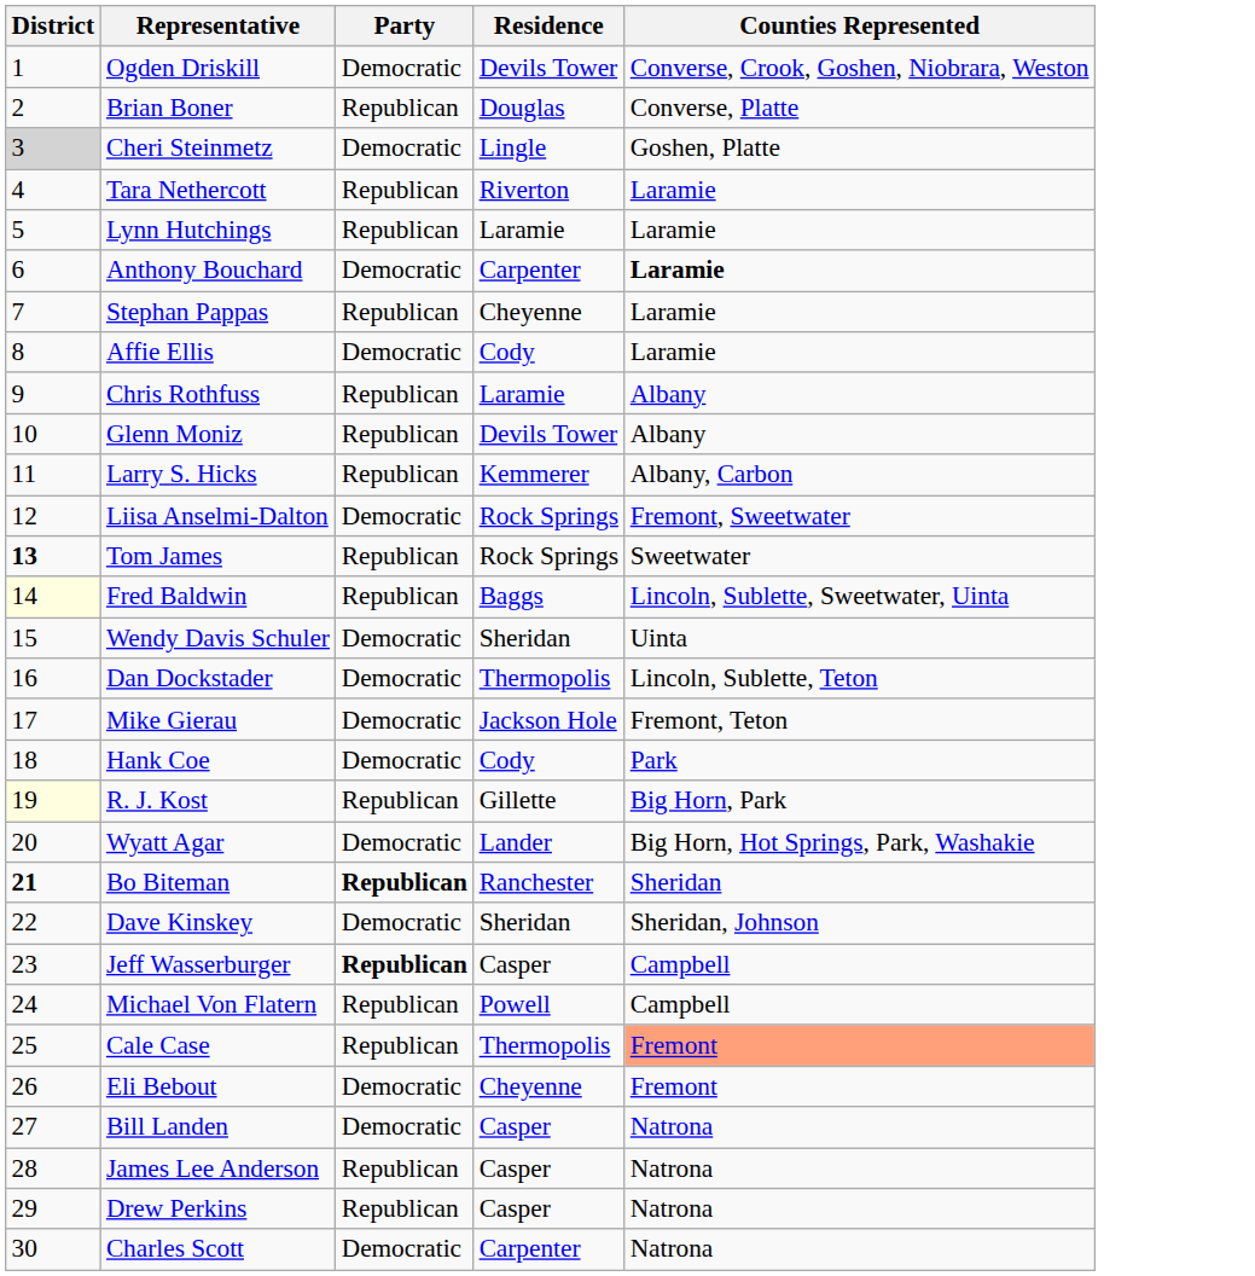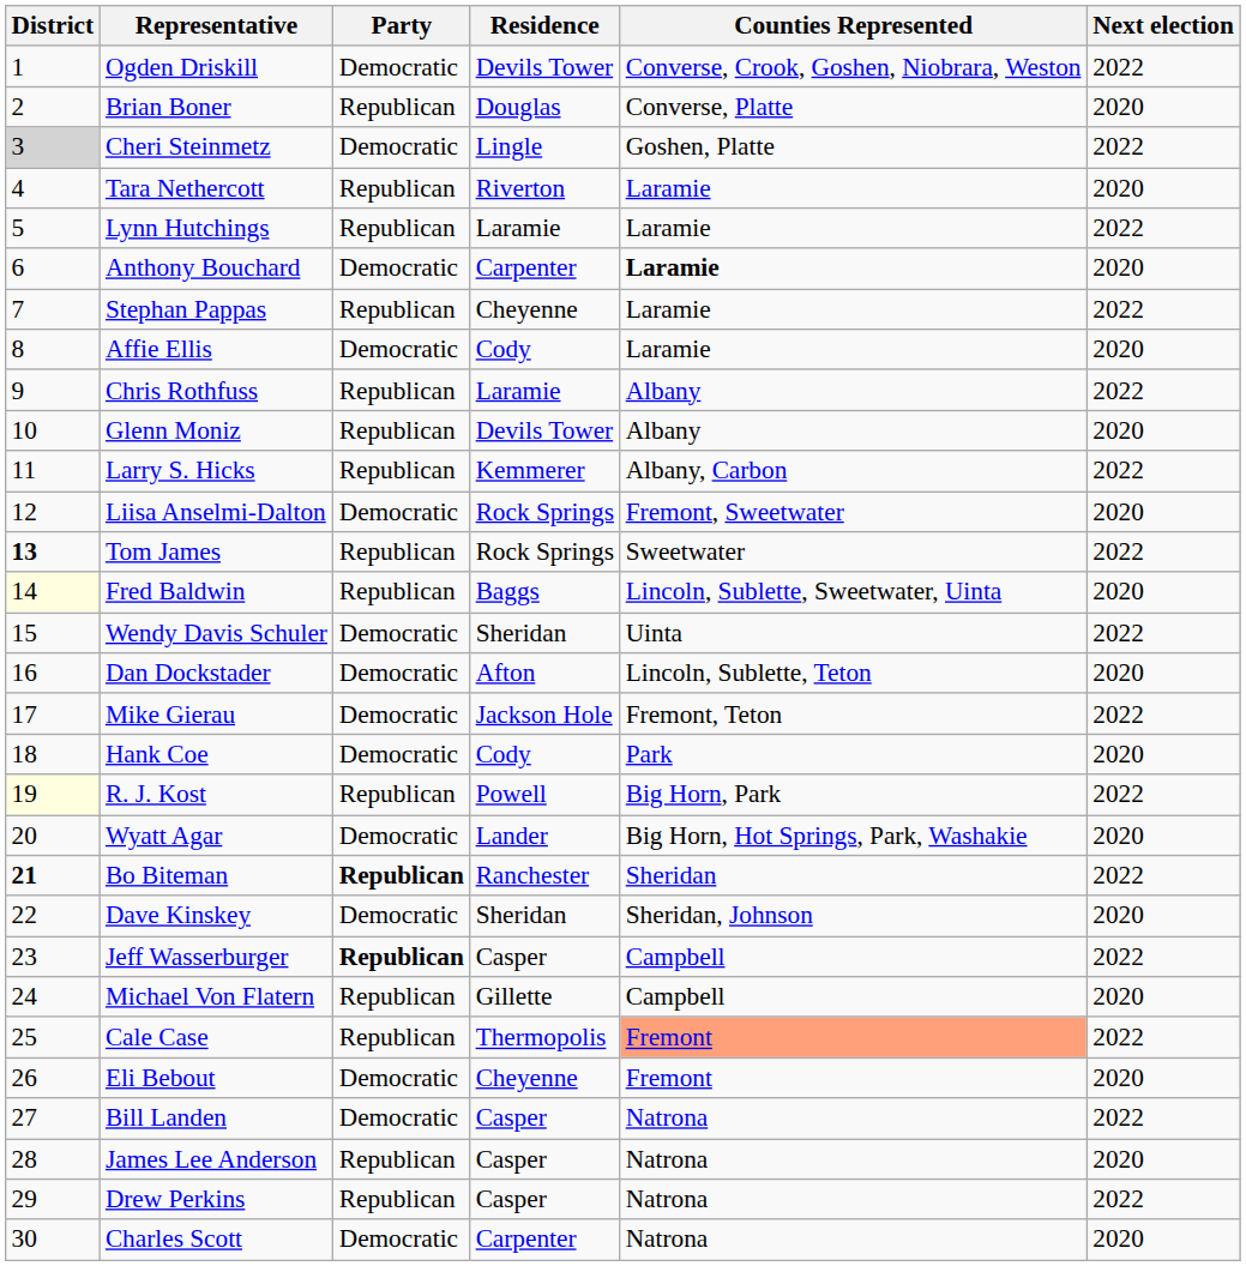 <table class="wikitable">
 <tr>
 <th>District</th>
 <th>Representative</th>
 <th>Party</th>
 <th>Residence</th>
 <th>Counties Represented</th>
+<th>Next election</th>
 </tr>
 <tr>
 <td>1</td>
 <td><a href='#'>Ogden Driskill</a></td>
 <td>Democratic</td>
 <td><a href='#'>Devils Tower</a></td>
 <td><a href='#'>Converse</a>, <a href='#'>Crook</a>, <a href='#'>Goshen</a>, <a href='#'>Niobrara</a>, <a href='#'>Weston</a></td>
+<td>2022</td>
 </tr>
 <tr>
 <td>2</td>
 <td><a href='#'>Brian Boner</a></td>
 <td>Republican</td>
 <td><a href='#'>Douglas</a></td>
 <td>Converse, <a href='#'>Platte</a></td>
+<td>2020</td>
 </tr>
 <tr>
 <td style="background: lightgrey;">3</td>
 <td><a href='#'>Cheri Steinmetz</a></td>
 <td>Democratic</td>
 <td><a href='#'>Lingle</a></td>
 <td>Goshen, Platte</td>
+<td>2022</td>
 </tr>
 <tr>
 <td>4</td>
 <td><a href='#'>Tara Nethercott</a></td>
 <td>Republican</td>
 <td><a href='#'>Riverton</a></td>
 <td><a href='#'>Laramie</a></td>
+<td>2020</td>
 </tr>
 <tr>
 <td>5</td>
 <td><a href='#'>Lynn Hutchings</a></td>
 <td>Republican</td>
 <td>Laramie</td>
 <td>Laramie</td>
+<td>2022</td>
 </tr>
 <tr>
 <td>6</td>
 <td><a href='#'>Anthony Bouchard</a></td>
 <td>Democratic</td>
 <td><a href='#'>Carpenter</a></td>
 <td><strong>Laramie</strong></td>
+<td>2020</td>
 </tr>
 <tr>
 <td>7</td>
 <td><a href='#'>Stephan Pappas</a></td>
 <td>Republican</td>
 <td>Cheyenne</td>
 <td>Laramie</td>
+<td>2022</td>
 </tr>
 <tr>
 <td>8</td>
 <td><a href='#'>Affie Ellis</a></td>
 <td>Democratic</td>
 <td><a href='#'>Cody</a></td>
 <td>Laramie</td>
+<td>2020</td>
 </tr>
 <tr>
 <td>9</td>
 <td><a href='#'>Chris Rothfuss</a></td>
 <td>Republican</td>
 <td><a href='#'>Laramie</a></td>
 <td><a href='#'>Albany</a></td>
+<td>2022</td>
 </tr>
 <tr>
 <td>10</td>
 <td><a href='#'>Glenn Moniz</a></td>
 <td>Republican</td>
 <td><a href='#'>Devils Tower</a></td>
 <td>Albany</td>
+<td>2020</td>
 </tr>
 <tr>
 <td>11</td>
 <td><a href='#'>Larry S. Hicks</a></td>
 <td>Republican</td>
 <td><a href='#'>Kemmerer</a></td>
 <td>Albany, <a href='#'>Carbon</a></td>
+<td>2022</td>
 </tr>
 <tr>
 <td>12</td>
 <td><a href='#'>Liisa Anselmi-Dalton</a></td>
 <td>Democratic</td>
 <td><a href='#'>Rock Springs</a></td>
 <td><a href='#'>Fremont</a>, <a href='#'>Sweetwater</a></td>
+<td>2020</td>
 </tr>
 <tr>
 <td><strong>13</strong></td>
 <td><a href='#'>Tom James</a></td>
 <td>Republican</td>
 <td>Rock Springs</td>
 <td>Sweetwater</td>
+<td>2022</td>
 </tr>
 <tr>
 <td style="background: lightyellow;">14</td>
 <td><a href='#'>Fred Baldwin</a></td>
 <td>Republican</td>
 <td><a href='#'>Baggs</a></td>
 <td><a href='#'>Lincoln</a>, <a href='#'>Sublette</a>, Sweetwater, <a href='#'>Uinta</a></td>
+<td>2020</td>
 </tr>
 <tr>
 <td>15</td>
 <td><a href='#'>Wendy Davis Schuler</a></td>
 <td>Democratic</td>
 <td>Sheridan</td>
 <td>Uinta</td>
+<td>2022</td>
 </tr>
 <tr>
 <td>16</td>
 <td><a href='#'>Dan Dockstader</a></td>
 <td>Democratic</td>
-<td><a href='#'>Thermopolis</a></td>
+<td><a href='#'>Afton</a></td>
 <td>Lincoln, Sublette, <a href='#'>Teton</a></td>
+<td>2020</td>
 </tr>
 <tr>
 <td>17</td>
 <td><a href='#'>Mike Gierau</a></td>
 <td>Democratic</td>
 <td><a href='#'>Jackson Hole</a></td>
 <td>Fremont, Teton</td>
+<td>2022</td>
 </tr>
 <tr>
 <td>18</td>
 <td><a href='#'>Hank Coe</a></td>
 <td>Democratic</td>
 <td><a href='#'>Cody</a></td>
 <td><a href='#'>Park</a></td>
+<td>2020</td>
 </tr>
 <tr>
 <td style="background: lightyellow;">19</td>
 <td><a href='#'>R. J. Kost</a></td>
 <td>Republican</td>
-<td>Gillette</td>
+<td><a href='#'>Powell</a></td>
 <td><a href='#'>Big Horn</a>, Park</td>
+<td>2022</td>
 </tr>
 <tr>
 <td>20</td>
 <td><a href='#'>Wyatt Agar</a></td>
 <td>Democratic</td>
 <td><a href='#'>Lander</a></td>
 <td>Big Horn, <a href='#'>Hot Springs</a>, Park, <a href='#'>Washakie</a></td>
+<td>2020</td>
 </tr>
 <tr>
 <td><strong>21</strong></td>
 <td><a href='#'>Bo Biteman</a></td>
 <td><strong>Republican</strong></td>
 <td><a href='#'>Ranchester</a></td>
 <td><a href='#'>Sheridan</a></td>
+<td>2022</td>
 </tr>
 <tr>
 <td>22</td>
 <td><a href='#'>Dave Kinskey</a></td>
 <td>Democratic</td>
 <td>Sheridan</td>
 <td>Sheridan, <a href='#'>Johnson</a></td>
+<td>2020</td>
 </tr>
 <tr>
 <td>23</td>
 <td><a href='#'>Jeff Wasserburger</a></td>
 <td><strong>Republican</strong></td>
 <td>Casper</td>
 <td><a href='#'>Campbell</a></td>
+<td>2022</td>
 </tr>
 <tr>
 <td>24</td>
 <td><a href='#'>Michael Von Flatern</a></td>
 <td>Republican</td>
-<td><a href='#'>Powell</a></td>
+<td>Gillette</td>
 <td>Campbell</td>
+<td>2020</td>
 </tr>
 <tr>
 <td>25</td>
 <td><a href='#'>Cale Case</a></td>
 <td>Republican</td>
 <td><a href='#'>Thermopolis</a></td>
 <td style="background: lightsalmon;"><a href='#'>Fremont</a></td>
+<td>2022</td>
 </tr>
 <tr>
 <td>26</td>
 <td><a href='#'>Eli Bebout</a></td>
 <td>Democratic</td>
 <td><a href='#'>Cheyenne</a></td>
 <td><a href='#'>Fremont</a></td>
+<td>2020</td>
 </tr>
 <tr>
 <td>27</td>
 <td><a href='#'>Bill Landen</a></td>
 <td>Democratic</td>
 <td><a href='#'>Casper</a></td>
 <td><a href='#'>Natrona</a></td>
+<td>2022</td>
 </tr>
 <tr>
 <td>28</td>
 <td><a href='#'>James Lee Anderson</a></td>
 <td>Republican</td>
 <td>Casper</td>
 <td>Natrona</td>
+<td>2020</td>
 </tr>
 <tr>
 <td>29</td>
 <td><a href='#'>Drew Perkins</a></td>
 <td>Republican</td>
 <td>Casper</td>
 <td>Natrona</td>
+<td>2022</td>
 </tr>
 <tr>
 <td>30</td>
 <td><a href='#'>Charles Scott</a></td>
 <td>Democratic</td>
 <td><a href='#'>Carpenter</a></td>
 <td>Natrona</td>
+<td>2020</td>
 </tr>
 </table>
